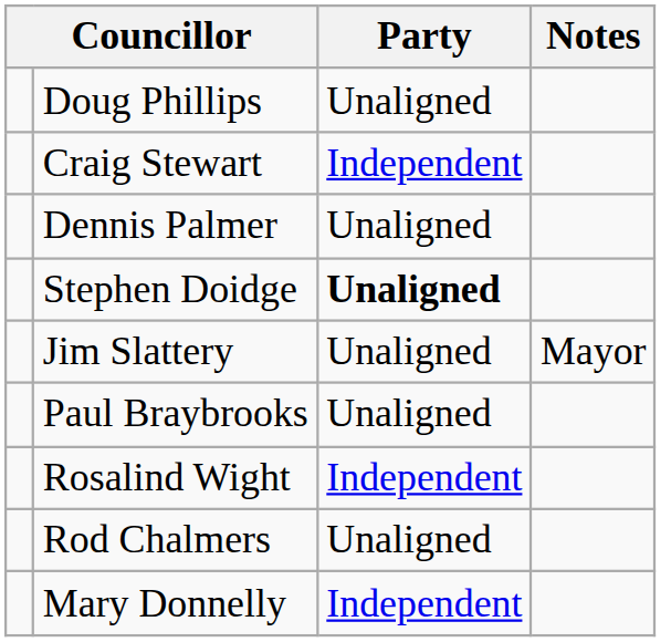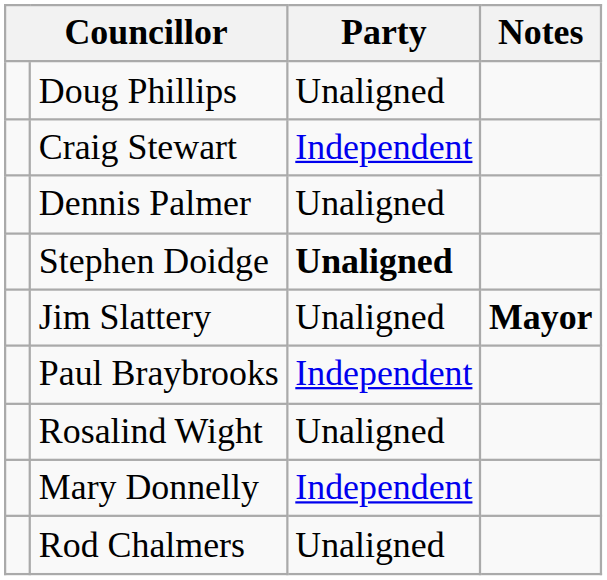 <table class="wikitable">
 <tr>
 <th colspan="2">Councillor</th>
 <th>Party</th>
 <th>Notes</th>
 </tr>
 <tr>
 <td> </td>
 <td>Doug Phillips</td>
 <td>Unaligned</td>
 <td></td>
 </tr>
 <tr>
 <td> </td>
 <td>Craig Stewart</td>
 <td><a href='#'>Independent</a></td>
 <td></td>
 </tr>
 <tr>
 <td> </td>
 <td>Dennis Palmer</td>
 <td>Unaligned</td>
 <td></td>
 </tr>
 <tr>
 <td> </td>
 <td>Stephen Doidge</td>
 <td><strong>Unaligned</strong></td>
 <td></td>
 </tr>
 <tr>
 <td> </td>
 <td>Jim Slattery</td>
 <td>Unaligned</td>
-<td>Mayor</td>
+<td><strong>Mayor</strong></td>
 </tr>
 <tr>
 <td> </td>
 <td>Paul Braybrooks</td>
+<td><a href='#'>Independent</a></td>
+<td></td>
+</tr>
+<tr>
+<td> </td>
+<td>Rosalind Wight</td>
 <td>Unaligned</td>
 <td></td>
 </tr>
 <tr>
 <td> </td>
-<td>Rosalind Wight</td>
+<td>Mary Donnelly</td>
 <td><a href='#'>Independent</a></td>
 <td></td>
 </tr>
 <tr>
 <td> </td>
 <td>Rod Chalmers</td>
 <td>Unaligned</td>
 <td></td>
 </tr>
-<tr>
-<td> </td>
-<td>Mary Donnelly</td>
-<td><a href='#'>Independent</a></td>
-<td></td>
-</tr>
 </table>
